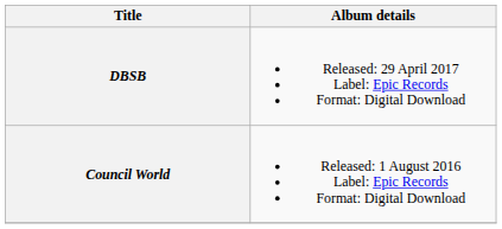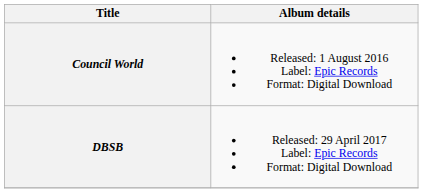 <table class="wikitable plainrowheaders" style="text-align:center;">
 <tr>
 <th scope="col" style="width:17em;">Title</th>
 <th scope="col" style="width:17em;">Album details</th>
 </tr>
 <tr>
+<th scope="row"><em>Council World</em></th>
+<td><br><ul><li>Released: 1 August 2016</li><li>Label: <a href='#'>Epic Records</a></li><li>Format: Digital Download</li></ul></td>
+</tr>
+<tr>
 <th scope="row"><em>DBSB</em></th>
 <td><br><ul><li>Released: 29 April 2017</li><li>Label: <a href='#'>Epic Records</a></li><li>Format: Digital Download</li></ul></td>
 </tr>
 <tr>
-<th scope="row"><em>Council World</em></th>
-<td><br><ul><li>Released: 1 August 2016</li><li>Label: <a href='#'>Epic Records</a></li><li>Format: Digital Download</li></ul></td>
-</tr>
-<tr>
 </tr>
 </table>
